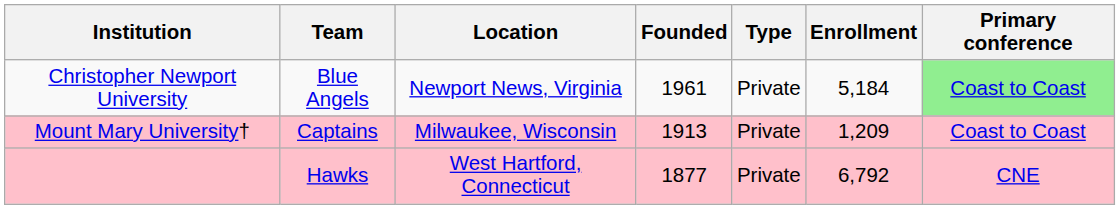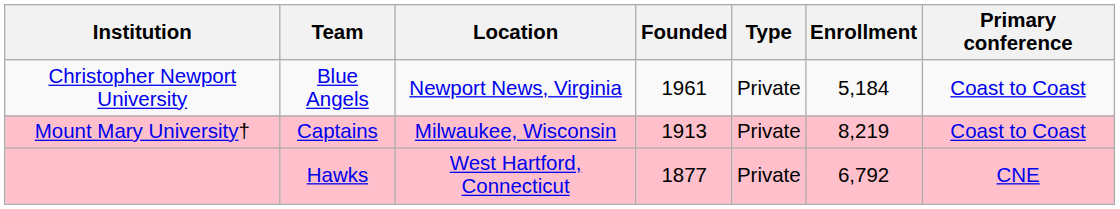 <table class="sortable wikitable" style="text-align:center;">
 <tr>
 <th>Institution</th>
 <th>Team</th>
 <th>Location</th>
 <th>Founded</th>
 <th>Type</th>
 <th>Enrollment</th>
 <th>Primary conference</th>
 </tr>
 <tr>
 <td><a href='#'>Christopher Newport University</a></td>
 <td><a href='#'>Blue Angels</a></td>
 <td><a href='#'>Newport News, Virginia</a></td>
 <td>1961</td>
 <td>Private</td>
 <td>5,184</td>
-<td style="background: lightgreen;"><a href='#'>Coast to Coast</a></td>
+<td><a href='#'>Coast to Coast</a></td>
 </tr>
 <tr bgcolor=pink>
 <td><a href='#'>Mount Mary University</a>†</td>
 <td><a href='#'>Captains</a></td>
 <td><a href='#'>Milwaukee, Wisconsin</a></td>
 <td>1913</td>
 <td>Private</td>
-<td>1,209</td>
+<td>8,219</td>
 <td><a href='#'>Coast to Coast</a></td>
 </tr>
 <tr bgcolor=pink>
 <td></td>
 <td><a href='#'>Hawks</a></td>
 <td><a href='#'>West Hartford, Connecticut</a></td>
 <td>1877</td>
 <td>Private</td>
 <td>6,792</td>
 <td><a href='#'>CNE</a></td>
 </tr>
 </table>
